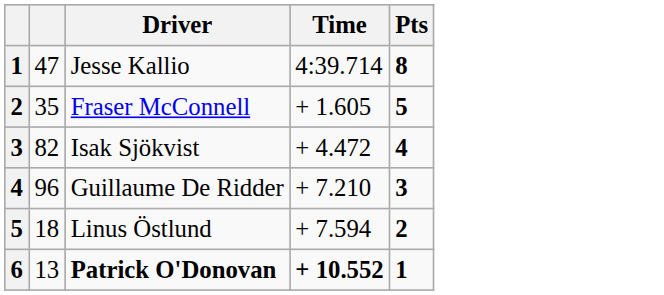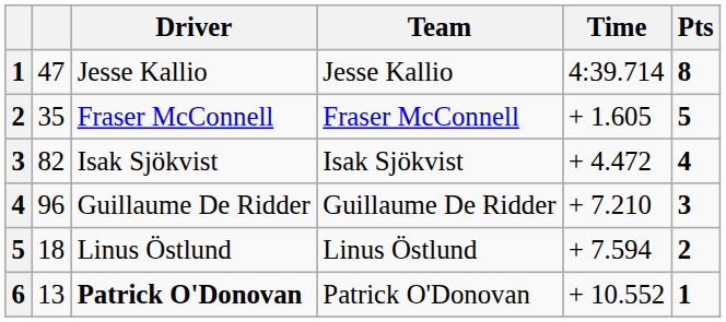 <table class="wikitable" style="font-size:95%">
 <tr>
 <th></th>
 <th></th>
 <th>Driver</th>
+<th>Team</th>
 <th>Time</th>
 <th>Pts</th>
 </tr>
 <tr>
 <th>1</th>
 <td>47</td>
 <td> Jesse Kallio</td>
+<td>Jesse Kallio</td>
 <td>4:39.714</td>
 <td><strong>8</strong></td>
 </tr>
 <tr>
 <th>2</th>
 <td>35</td>
 <td> <a href='#'>Fraser McConnell</a></td>
+<td><a href='#'>Fraser McConnell</a></td>
 <td>+ 1.605</td>
 <td><strong>5</strong></td>
 </tr>
 <tr>
 <th>3</th>
 <td>82</td>
 <td> Isak Sjökvist</td>
+<td>Isak Sjökvist</td>
 <td>+ 4.472</td>
 <td><strong>4</strong></td>
 </tr>
 <tr>
 <th>4</th>
 <td>96</td>
 <td> Guillaume De Ridder</td>
+<td>Guillaume De Ridder</td>
 <td>+ 7.210</td>
 <td><strong>3</strong></td>
 </tr>
 <tr>
 <th>5</th>
 <td>18</td>
 <td> Linus Östlund</td>
+<td>Linus Östlund</td>
 <td>+ 7.594</td>
 <td><strong>2</strong></td>
 </tr>
 <tr>
 <th>6</th>
 <td>13</td>
 <td><strong> Patrick O'Donovan</strong></td>
-<td><strong>+ 10.552</strong></td>
+<td>Patrick O'Donovan</td>
+<td>+ 10.552</td>
 <td><strong>1</strong></td>
 </tr>
 </table>
